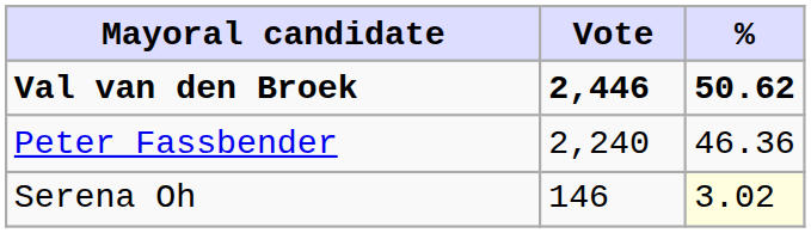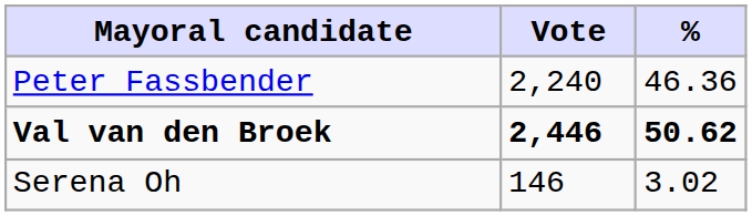 <table class="wikitable">
 <tr>
 <th style="background:#ddf;" width="200px">Mayoral candidate</th>
 <th style="background:#ddf;" width="50px">Vote</th>
 <th style="background:#ddf;" width="30px">%</th>
 </tr>
 <tr>
+<td><a href='#'>Peter Fassbender</a></td>
+<td>2,240</td>
+<td>46.36</td>
+</tr>
+<tr>
 <td><strong>Val van den Broek</strong></td>
 <td><strong>2,446</strong></td>
 <td><strong>50.62</strong></td>
 </tr>
 <tr>
-<td><a href='#'>Peter Fassbender</a></td>
-<td>2,240</td>
-<td>46.36</td>
-</tr>
-<tr>
 <td>Serena Oh</td>
 <td>146</td>
-<td style="background: lightyellow;">3.02</td>
+<td>3.02</td>
 </tr>
 </table>
